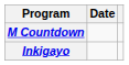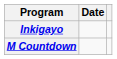 <table class="wikitable plainrowheaders sortable">
 <tr>
 <th scope="col">Program </th>
 <th scope="col">Date</th>
 <th scope="col" class="unsortable"></th>
 </tr>
 <tr>
+<th scope="row"><em><a href='#'>Inkigayo</a></em></th>
+<td></td>
+<td style="text-align:center"></td>
+</tr>
+<tr>
 <th scope="row"><em><a href='#'>M Countdown</a></em></th>
 <td></td>
 <td style="text-align:center"></td>
 </tr>
-<tr>
-<th scope="row"><em><a href='#'>Inkigayo</a></em></th>
-<td></td>
-<td style="text-align:center"></td>
-</tr>
 </table>
